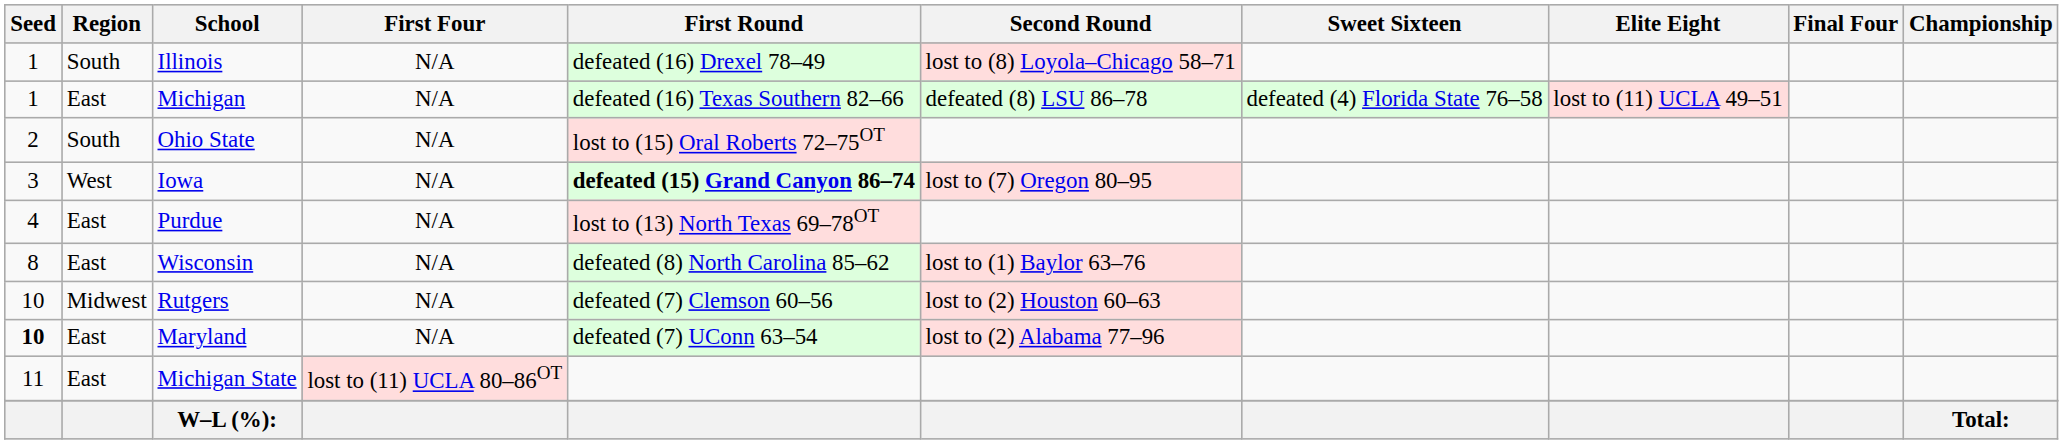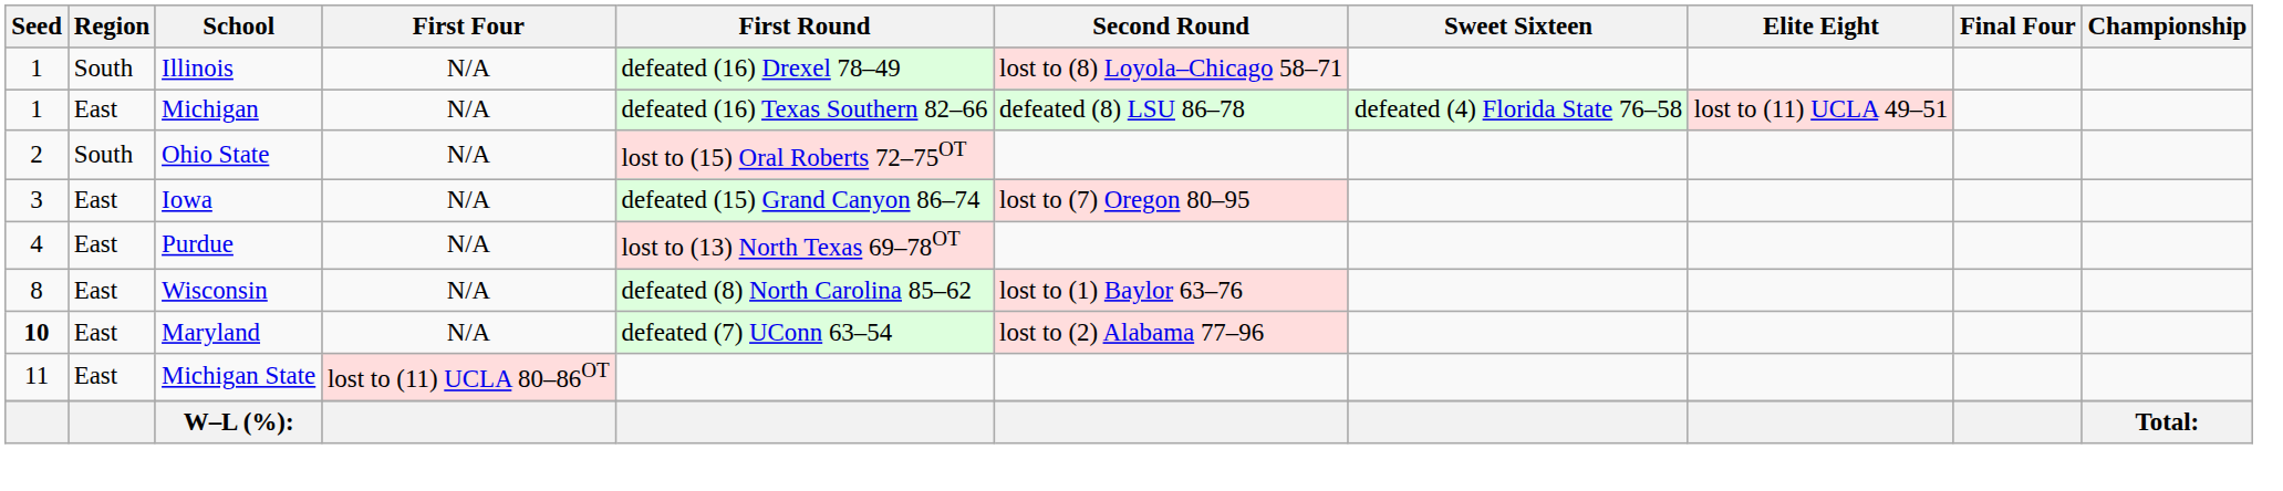 <table class="sortable wikitable" style="white-space:nowrap; font-size:90%">
 <tr>
 <th>Seed</th>
 <th>Region</th>
 <th>School</th>
 <th>First Four</th>
 <th>First Round</th>
 <th>Second Round</th>
 <th>Sweet Sixteen</th>
 <th>Elite Eight</th>
 <th>Final Four</th>
 <th>Championship</th>
 </tr>
 <tr>
 <td align=center>1</td>
 <td>South</td>
 <td><a href='#'>Illinois</a></td>
 <td align=center>N/A</td>
 <td style="background:#ddffdd;">defeated (16) <a href='#'>Drexel</a> 78–49</td>
 <td style="background:#ffdddd;">lost to (8) <a href='#'>Loyola–Chicago</a> 58–71</td>
 <td></td>
 <td></td>
 <td></td>
 <td></td>
 </tr>
 <tr>
 <td align=center>1</td>
 <td>East</td>
 <td><a href='#'>Michigan</a></td>
 <td align=center>N/A</td>
 <td style="background:#ddffdd;">defeated (16) <a href='#'>Texas Southern</a> 82–66</td>
 <td style="background:#ddffdd;">defeated (8) <a href='#'>LSU</a> 86–78</td>
 <td style="background:#ddffdd;">defeated (4) <a href='#'>Florida State</a> 76–58</td>
 <td style="background:#ffdddd;">lost to (11) <a href='#'>UCLA</a> 49–51</td>
 <td></td>
 <td></td>
 </tr>
 <tr>
 <td align=center>2</td>
 <td>South</td>
 <td><a href='#'>Ohio State</a></td>
 <td align=center>N/A</td>
 <td style="background:#ffdddd;">lost to (15) <a href='#'>Oral Roberts</a> 72–75<sup>OT</sup></td>
 <td></td>
 <td></td>
 <td></td>
 <td></td>
 <td></td>
 </tr>
 <tr>
 <td align=center>3</td>
-<td>West</td>
+<td>East</td>
 <td><a href='#'>Iowa</a></td>
 <td align=center>N/A</td>
-<td style="background:#ddffdd;"><strong>defeated (15) <a href='#'>Grand Canyon</a> 86–74</strong></td>
+<td style="background:#ddffdd;">defeated (15) <a href='#'>Grand Canyon</a> 86–74</td>
 <td style="background:#ffdddd;">lost to  (7) <a href='#'>Oregon</a> 80–95</td>
 <td></td>
 <td></td>
 <td></td>
 <td></td>
 </tr>
 <tr>
 <td align=center>4</td>
 <td>East</td>
 <td><a href='#'>Purdue</a></td>
 <td align=center>N/A</td>
 <td style="background:#ffdddd;">lost to (13) <a href='#'>North Texas</a> 69–78<sup>OT</sup></td>
 <td></td>
 <td></td>
 <td></td>
 <td></td>
 <td></td>
 </tr>
 <tr>
 <td align=center>8</td>
 <td>East</td>
 <td><a href='#'>Wisconsin</a></td>
 <td align=center>N/A</td>
 <td style="background:#ddffdd;">defeated (8) <a href='#'>North Carolina</a> 85–62</td>
 <td style="background:#ffdddd;">lost to (1) <a href='#'>Baylor</a> 63–76</td>
-<td></td>
-<td></td>
-<td></td>
-<td></td>
-</tr>
-<tr>
-<td align=center>10</td>
-<td>Midwest</td>
-<td><a href='#'>Rutgers</a></td>
-<td align=center>N/A</td>
-<td style="background:#ddffdd;">defeated (7) <a href='#'>Clemson</a> 60–56</td>
-<td style="background:#ffdddd;">lost to (2) <a href='#'>Houston</a> 60–63</td>
 <td></td>
 <td></td>
 <td></td>
 <td></td>
 </tr>
 <tr>
 <td align=center><strong>10</strong></td>
 <td>East</td>
 <td><a href='#'>Maryland</a></td>
 <td align=center>N/A</td>
 <td style="background:#ddffdd;">defeated (7) <a href='#'>UConn</a> 63–54</td>
 <td style="background:#ffdddd;">lost to (2) <a href='#'>Alabama</a> 77–96</td>
 <td></td>
 <td></td>
 <td></td>
 <td></td>
 </tr>
 <tr>
 <td align=center>11</td>
 <td>East</td>
 <td><a href='#'>Michigan State</a></td>
 <td style="background:#ffdddd;">lost to (11) <a href='#'>UCLA</a> 80–86<sup>OT</sup></td>
 <td></td>
 <td></td>
 <td></td>
 <td></td>
 <td></td>
 <td></td>
 </tr>
 <tr>
 </tr>
 <tr>
 <th></th>
 <th></th>
 <th>W–L (%):</th>
 <th></th>
 <th></th>
 <th></th>
 <th></th>
 <th></th>
 <th></th>
 <th> Total: </th>
 </tr>
 </table>
